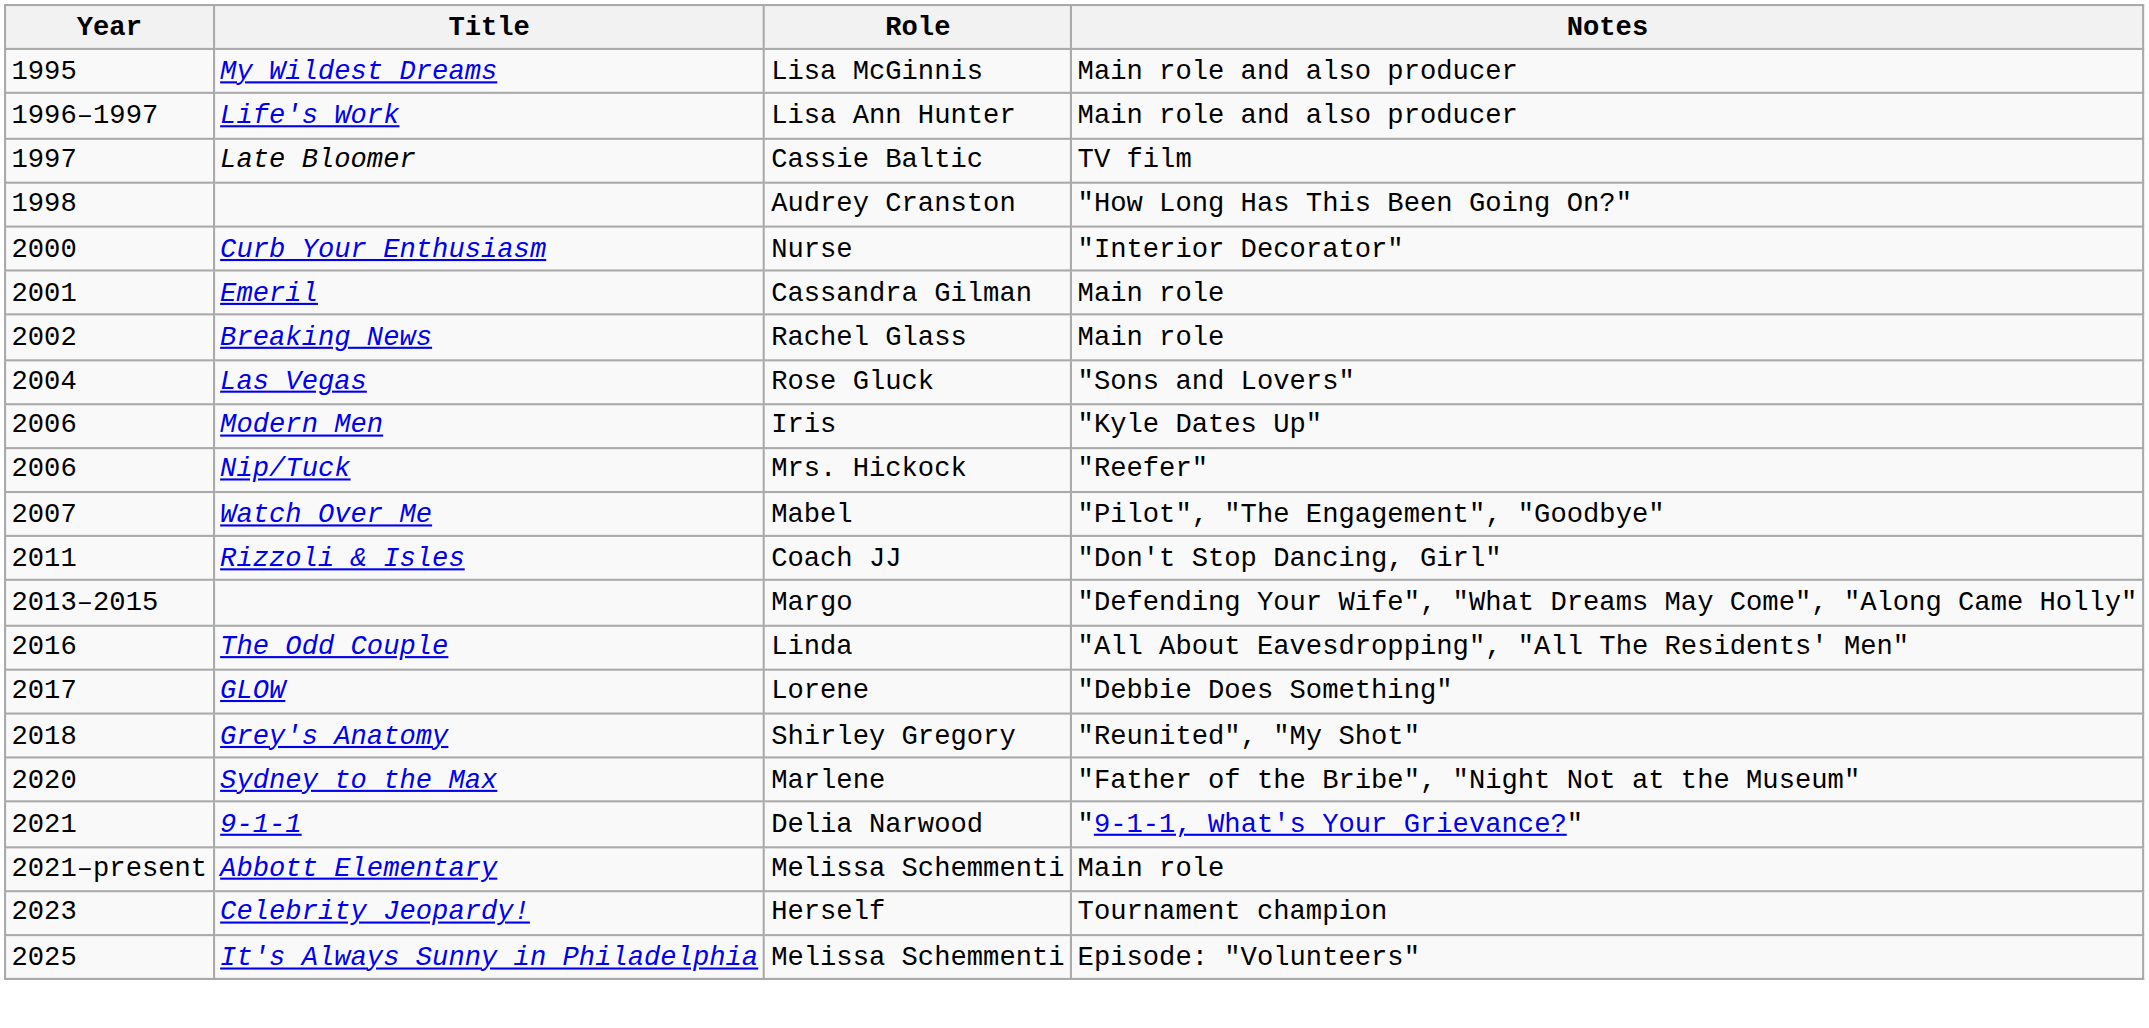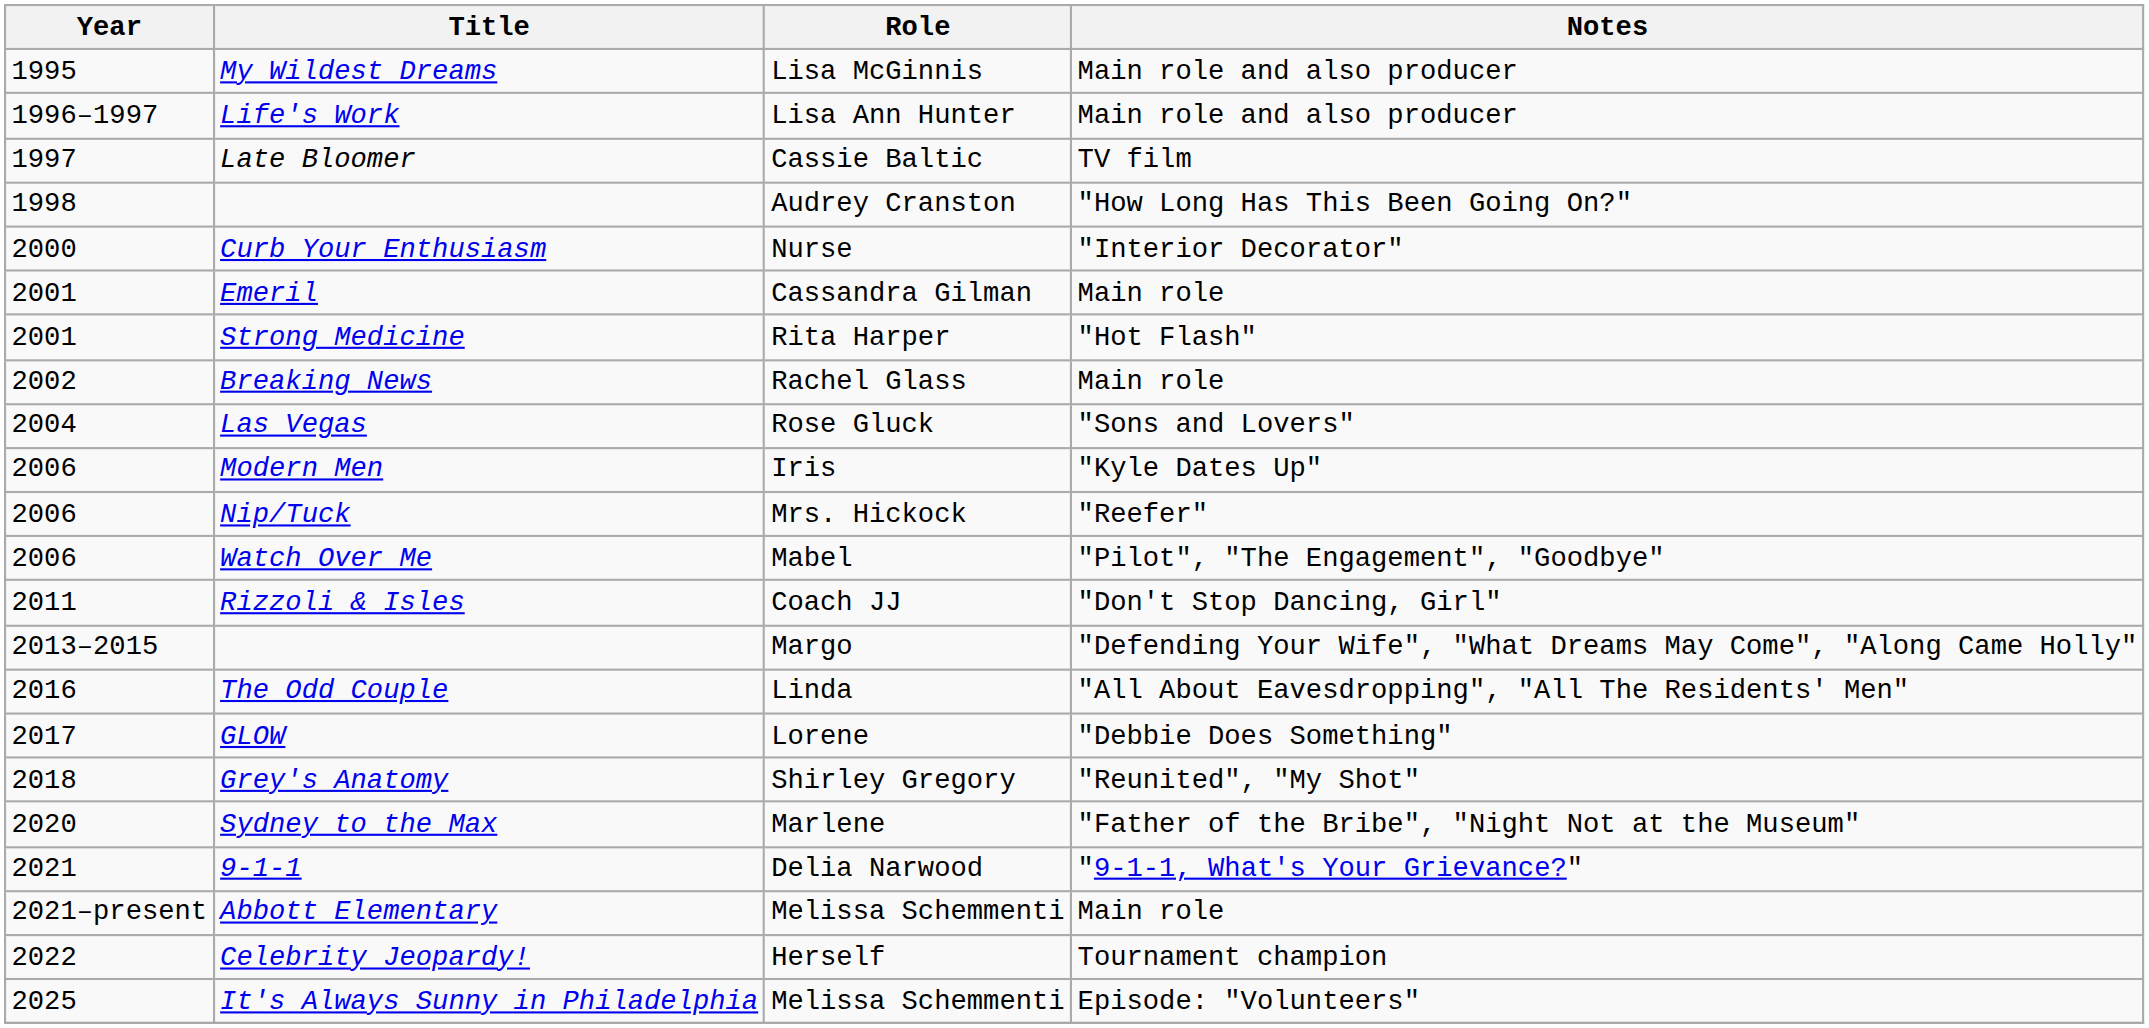 <table class="wikitable sortable">
 <tr>
 <th>Year</th>
 <th>Title</th>
 <th>Role</th>
 <th class="unsortable">Notes</th>
 </tr>
 <tr>
 <td>1995</td>
 <td><em><a href='#'>My Wildest Dreams</a></em></td>
 <td>Lisa McGinnis</td>
 <td>Main role and also producer</td>
 </tr>
 <tr>
 <td>1996–1997</td>
 <td><em><a href='#'>Life's Work</a></em></td>
 <td>Lisa Ann Hunter</td>
 <td>Main role and also producer</td>
 </tr>
 <tr>
 <td>1997</td>
 <td><em>Late Bloomer</em></td>
 <td>Cassie Baltic</td>
 <td>TV film</td>
 </tr>
 <tr>
 <td>1998</td>
 <td><em></em></td>
 <td>Audrey Cranston</td>
 <td>"How Long Has This Been Going On?"</td>
 </tr>
 <tr>
 <td>2000</td>
 <td><em><a href='#'>Curb Your Enthusiasm</a></em></td>
 <td>Nurse</td>
 <td>"Interior Decorator"</td>
 </tr>
 <tr>
 <td>2001</td>
 <td><em><a href='#'>Emeril</a></em></td>
 <td>Cassandra Gilman</td>
 <td>Main role</td>
 </tr>
 <tr>
+<td>2001</td>
+<td><em><a href='#'>Strong Medicine</a></em></td>
+<td>Rita Harper</td>
+<td>"Hot Flash"</td>
+</tr>
+<tr>
 <td>2002</td>
 <td><em><a href='#'>Breaking News</a></em></td>
 <td>Rachel Glass</td>
 <td>Main role</td>
 </tr>
 <tr>
 <td>2004</td>
 <td><em><a href='#'>Las Vegas</a></em></td>
 <td>Rose Gluck</td>
 <td>"Sons and Lovers"</td>
 </tr>
 <tr>
 <td>2006</td>
 <td><em><a href='#'>Modern Men</a></em></td>
 <td>Iris</td>
 <td>"Kyle Dates Up"</td>
 </tr>
 <tr>
 <td>2006</td>
 <td><em><a href='#'>Nip/Tuck</a></em></td>
 <td>Mrs. Hickock</td>
 <td>"Reefer"</td>
 </tr>
 <tr>
-<td>2007</td>
+<td>2006</td>
 <td><em><a href='#'>Watch Over Me</a></em></td>
 <td>Mabel</td>
 <td>"Pilot", "The Engagement", "Goodbye"</td>
 </tr>
 <tr>
 <td>2011</td>
 <td><em><a href='#'>Rizzoli & Isles</a></em></td>
 <td>Coach JJ</td>
 <td>"Don't Stop Dancing, Girl"</td>
 </tr>
 <tr>
 <td>2013–2015</td>
 <td><em></em></td>
 <td>Margo</td>
 <td>"Defending Your Wife", "What Dreams May Come", "Along Came Holly"</td>
 </tr>
 <tr>
 <td>2016</td>
 <td><em><a href='#'>The Odd Couple</a></em></td>
 <td>Linda</td>
 <td>"All About Eavesdropping", "All The Residents' Men"</td>
 </tr>
 <tr>
 <td>2017</td>
 <td><em><a href='#'>GLOW</a></em></td>
 <td>Lorene</td>
 <td>"Debbie Does Something"</td>
 </tr>
 <tr>
 <td>2018</td>
 <td><em><a href='#'>Grey's Anatomy</a></em></td>
 <td>Shirley Gregory</td>
 <td>"Reunited", "My Shot"</td>
 </tr>
 <tr>
 <td>2020</td>
 <td><em><a href='#'>Sydney to the Max</a></em></td>
 <td>Marlene</td>
 <td>"Father of the Bribe", "Night Not at the Museum"</td>
 </tr>
 <tr>
 <td>2021</td>
 <td><em><a href='#'>9-1-1</a></em></td>
 <td>Delia Narwood</td>
 <td>"<a href='#'>9-1-1, What's Your Grievance?</a>"</td>
 </tr>
 <tr>
 <td>2021–present</td>
 <td><em><a href='#'>Abbott Elementary</a></em></td>
 <td>Melissa Schemmenti</td>
 <td>Main role</td>
 </tr>
 <tr>
-<td>2023</td>
+<td>2022</td>
 <td><em><a href='#'>Celebrity Jeopardy!</a></em></td>
 <td>Herself</td>
 <td>Tournament champion </td>
 </tr>
 <tr>
 <td>2025</td>
 <td><em><a href='#'>It's Always Sunny in Philadelphia</a></em></td>
 <td>Melissa Schemmenti</td>
 <td>Episode: "Volunteers"</td>
 </tr>
 <tr>
 </tr>
 </table>
